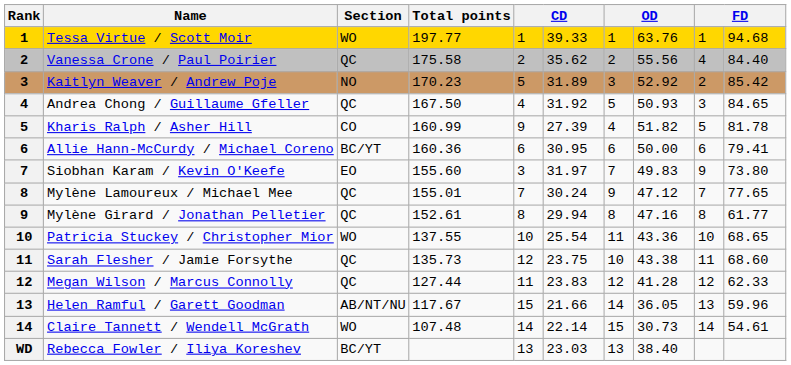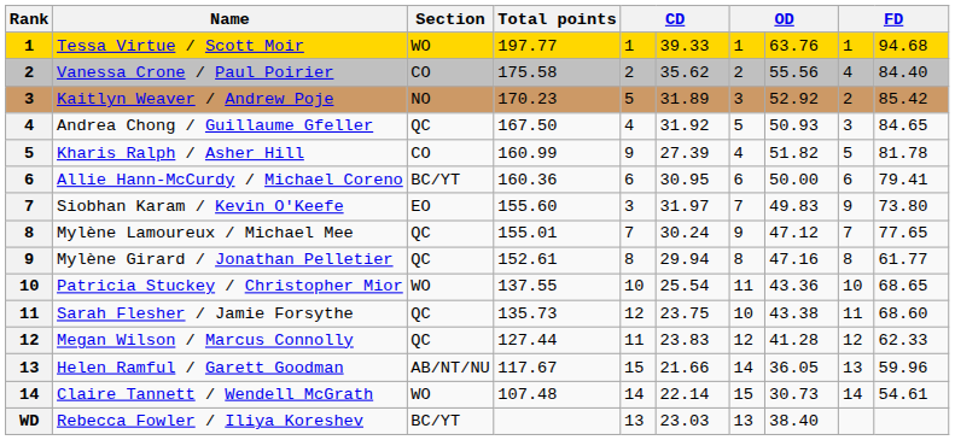 <table class="wikitable sortable">
 <tr>
 <th>Rank</th>
 <th>Name</th>
 <th>Section</th>
 <th>Total points</th>
 <th colspan="2" width="80px"><a href='#'>CD</a></th>
 <th colspan="2" width="80px"><a href='#'>OD</a></th>
 <th colspan="2" width="80px"><a href='#'>FD</a></th>
 </tr>
 <tr bgcolor="gold">
 <td align="center"><strong>1</strong></td>
 <td><a href='#'>Tessa Virtue</a> / <a href='#'>Scott Moir</a></td>
 <td>WO</td>
 <td>197.77</td>
 <td>1</td>
 <td>39.33</td>
 <td>1</td>
 <td>63.76</td>
 <td>1</td>
 <td>94.68</td>
 </tr>
 <tr bgcolor="silver">
 <td align="center"><strong>2</strong></td>
 <td><a href='#'>Vanessa Crone</a> / <a href='#'>Paul Poirier</a></td>
-<td>QC</td>
+<td>CO</td>
 <td>175.58</td>
 <td>2</td>
 <td>35.62</td>
 <td>2</td>
 <td>55.56</td>
 <td>4</td>
 <td>84.40</td>
 </tr>
 <tr bgcolor="cc9966">
 <td align="center"><strong>3</strong></td>
 <td><a href='#'>Kaitlyn Weaver</a> / <a href='#'>Andrew Poje</a></td>
 <td>NO</td>
 <td>170.23</td>
 <td>5</td>
 <td>31.89</td>
 <td>3</td>
 <td>52.92</td>
 <td>2</td>
 <td>85.42</td>
 </tr>
 <tr>
 <th>4</th>
 <td>Andrea Chong / <a href='#'>Guillaume Gfeller</a></td>
 <td>QC</td>
 <td>167.50</td>
 <td>4</td>
 <td>31.92</td>
 <td>5</td>
 <td>50.93</td>
 <td>3</td>
 <td>84.65</td>
 </tr>
 <tr>
 <th>5</th>
 <td><a href='#'>Kharis Ralph</a> / <a href='#'>Asher Hill</a></td>
 <td>CO</td>
 <td>160.99</td>
 <td>9</td>
 <td>27.39</td>
 <td>4</td>
 <td>51.82</td>
 <td>5</td>
 <td>81.78</td>
 </tr>
 <tr>
 <th>6</th>
 <td><a href='#'>Allie Hann-McCurdy</a> / <a href='#'>Michael Coreno</a></td>
 <td>BC/YT</td>
 <td>160.36</td>
 <td>6</td>
 <td>30.95</td>
 <td>6</td>
 <td>50.00</td>
 <td>6</td>
 <td>79.41</td>
 </tr>
 <tr>
 <th>7</th>
 <td>Siobhan Karam / <a href='#'>Kevin O'Keefe</a></td>
 <td>EO</td>
 <td>155.60</td>
 <td>3</td>
 <td>31.97</td>
 <td>7</td>
 <td>49.83</td>
 <td>9</td>
 <td>73.80</td>
 </tr>
 <tr>
 <th>8</th>
 <td>Mylène Lamoureux / Michael Mee</td>
 <td>QC</td>
 <td>155.01</td>
 <td>7</td>
 <td>30.24</td>
 <td>9</td>
 <td>47.12</td>
 <td>7</td>
 <td>77.65</td>
 </tr>
 <tr>
 <th>9</th>
 <td>Mylène Girard / <a href='#'>Jonathan Pelletier</a></td>
 <td>QC</td>
 <td>152.61</td>
 <td>8</td>
 <td>29.94</td>
 <td>8</td>
 <td>47.16</td>
 <td>8</td>
 <td>61.77</td>
 </tr>
 <tr>
 <th>10</th>
 <td><a href='#'>Patricia Stuckey</a> / <a href='#'>Christopher Mior</a></td>
 <td>WO</td>
 <td>137.55</td>
 <td>10</td>
 <td>25.54</td>
 <td>11</td>
 <td>43.36</td>
 <td>10</td>
 <td>68.65</td>
 </tr>
 <tr>
 <th>11</th>
 <td><a href='#'>Sarah Flesher</a> / Jamie Forsythe</td>
 <td>QC</td>
 <td>135.73</td>
 <td>12</td>
 <td>23.75</td>
 <td>10</td>
 <td>43.38</td>
 <td>11</td>
 <td>68.60</td>
 </tr>
 <tr>
 <th>12</th>
 <td><a href='#'>Megan Wilson</a> / <a href='#'>Marcus Connolly</a></td>
 <td>QC</td>
 <td>127.44</td>
 <td>11</td>
 <td>23.83</td>
 <td>12</td>
 <td>41.28</td>
 <td>12</td>
 <td>62.33</td>
 </tr>
 <tr>
 <th>13</th>
 <td><a href='#'>Helen Ramful</a> / <a href='#'>Garett Goodman</a></td>
 <td>AB/NT/NU</td>
 <td>117.67</td>
 <td>15</td>
 <td>21.66</td>
 <td>14</td>
 <td>36.05</td>
 <td>13</td>
 <td>59.96</td>
 </tr>
 <tr>
 <th>14</th>
 <td><a href='#'>Claire Tannett</a> / <a href='#'>Wendell McGrath</a></td>
 <td>WO</td>
 <td>107.48</td>
 <td>14</td>
 <td>22.14</td>
 <td>15</td>
 <td>30.73</td>
 <td>14</td>
 <td>54.61</td>
 </tr>
 <tr>
 <th>WD</th>
 <td><a href='#'>Rebecca Fowler</a> / <a href='#'>Iliya Koreshev</a></td>
 <td>BC/YT</td>
 <td></td>
 <td>13</td>
 <td>23.03</td>
 <td>13</td>
 <td>38.40</td>
 <td></td>
 <td></td>
 </tr>
 </table>
